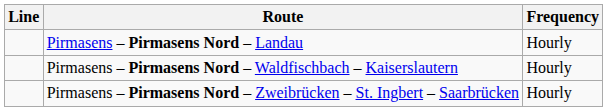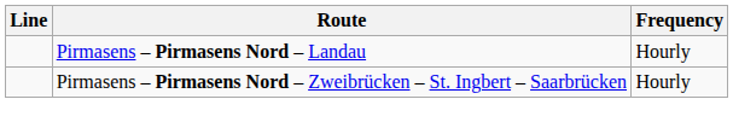 <table class="wikitable">
 <tr>
 <th>Line</th>
 <th>Route</th>
 <th>Frequency</th>
 </tr>
 <tr>
 <td></td>
 <td><a href='#'>Pirmasens</a> – <strong>Pirmasens Nord</strong> – <a href='#'>Landau</a></td>
 <td>Hourly</td>
 </tr>
 <tr>
 <td></td>
-<td>Pirmasens – <strong>Pirmasens Nord</strong> – <a href='#'>Waldfischbach</a> – <a href='#'>Kaiserslautern</a></td>
-<td>Hourly</td>
-</tr>
-<tr>
-<td></td>
 <td>Pirmasens – <strong>Pirmasens Nord</strong> – <a href='#'>Zweibrücken</a> – <a href='#'>St. Ingbert</a> – <a href='#'>Saarbrücken</a></td>
 <td>Hourly</td>
 </tr>
 <tr>
 </tr>
 </table>
